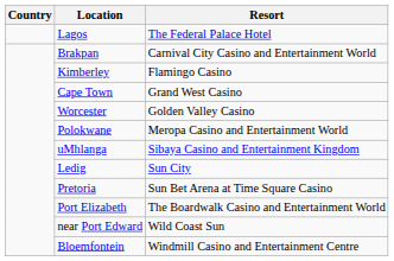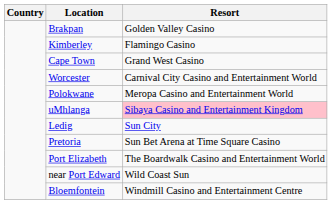 <table class="wikitable">
 <tr>
 <th>Country</th>
 <th>Location</th>
 <th>Resort</th>
 </tr>
 <tr>
-<td></td>
-<td><a href='#'>Lagos</a></td>
-<td><a href='#'>The Federal Palace Hotel</a></td>
-</tr>
-<tr>
 <td rowspan="18"></td>
 <td><a href='#'>Brakpan</a></td>
-<td>Carnival City Casino and Entertainment World</td>
+<td>Golden Valley Casino</td>
 </tr>
 <tr>
 <td><a href='#'>Kimberley</a></td>
 <td>Flamingo Casino</td>
 </tr>
 <tr>
 <td><a href='#'>Cape Town</a></td>
 <td>Grand West Casino</td>
 </tr>
 <tr>
 <td><a href='#'>Worcester</a></td>
-<td>Golden Valley Casino</td>
+<td>Carnival City Casino and Entertainment World</td>
 </tr>
 <tr>
 <td><a href='#'>Polokwane</a></td>
 <td>Meropa Casino and Entertainment World</td>
 </tr>
 <tr>
 <td><a href='#'>uMhlanga</a></td>
-<td><a href='#'>Sibaya Casino and Entertainment Kingdom</a></td>
+<td style="background: pink;"><a href='#'>Sibaya Casino and Entertainment Kingdom</a></td>
 </tr>
 <tr>
 <td><a href='#'>Ledig</a></td>
 <td><a href='#'>Sun City</a></td>
 </tr>
 <tr>
 <td><a href='#'>Pretoria</a></td>
 <td>Sun Bet Arena at Time Square Casino</td>
 </tr>
 <tr>
 <td><a href='#'>Port Elizabeth</a></td>
 <td>The Boardwalk Casino and Entertainment World</td>
 </tr>
 <tr>
 <td>near <a href='#'>Port Edward</a></td>
 <td>Wild Coast Sun</td>
 </tr>
 <tr>
 <td><a href='#'>Bloemfontein</a></td>
 <td>Windmill Casino and Entertainment Centre</td>
 </tr>
 </table>
